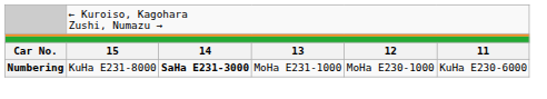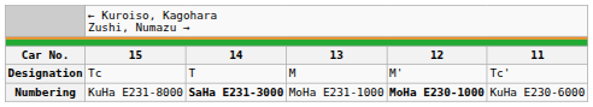 <table class="wikitable">
 <tr>
 <td style="background-color:#ccc;"> </td>
 <td colspan="5"><div>← Kuroiso, Kagohara</div><div>Zushi, Numazu →</div></td>
 </tr>
 <tr style="line-height: 3.3px; background-color: #F68B1E;">
 <td colspan="6" style="padding:0; border:0;"> </td>
 </tr>
 <tr style="line-height: 6.7px; background-color: #22AA33;">
 <td colspan="6" style="padding:0; border:0;"> </td>
 </tr>
 <tr>
 <th>Car No.</th>
 <th>15</th>
 <th>14</th>
 <th>13</th>
 <th>12</th>
 <th>11</th>
 </tr>
 <tr>
+<th>Designation</th>
+<td>Tc</td>
+<td>T</td>
+<td>M</td>
+<td>M'</td>
+<td>Tc'</td>
+</tr>
+<tr>
 <th>Numbering</th>
 <td>KuHa E231-8000</td>
 <td><strong>SaHa E231-3000</strong></td>
 <td>MoHa E231-1000</td>
-<td>MoHa E230-1000</td>
+<td><strong>MoHa E230-1000</strong></td>
 <td>KuHa E230-6000</td>
 </tr>
 </table>
